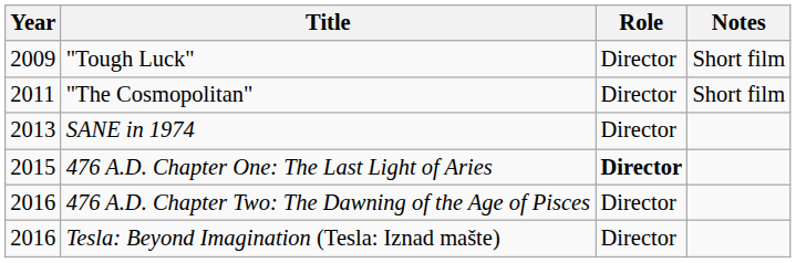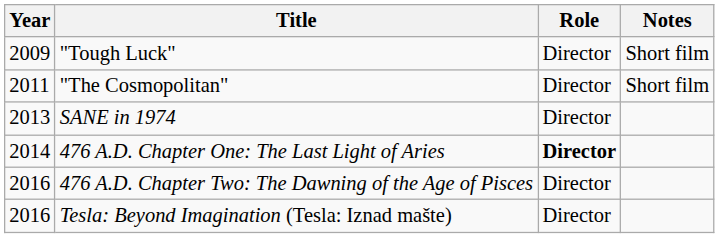 <table class="wikitable sortable">
 <tr>
 <th>Year</th>
 <th>Title</th>
 <th>Role</th>
 <th class="unsortable">Notes</th>
 </tr>
 <tr>
 <td>2009</td>
 <td>"Tough Luck"</td>
 <td>Director</td>
 <td>Short film</td>
 </tr>
 <tr>
 <td>2011</td>
 <td>"The Cosmopolitan"</td>
 <td>Director</td>
 <td>Short film</td>
 </tr>
 <tr>
 <td>2013</td>
 <td><em>SANE in 1974</em></td>
 <td>Director</td>
 <td></td>
 </tr>
 <tr>
-<td>2015</td>
+<td>2014</td>
 <td><em>476 A.D. Chapter One: The Last Light of Aries</em></td>
 <td><strong>Director</strong></td>
 <td></td>
 </tr>
 <tr>
 <td>2016</td>
 <td><em>476 A.D. Chapter Two: The Dawning of the Age of Pisces</em></td>
 <td>Director</td>
 <td></td>
 </tr>
 <tr>
 <td>2016</td>
 <td><em>Tesla: Beyond Imagination</em> (Tesla: Iznad mašte)</td>
 <td>Director</td>
 <td></td>
 </tr>
 </table>
